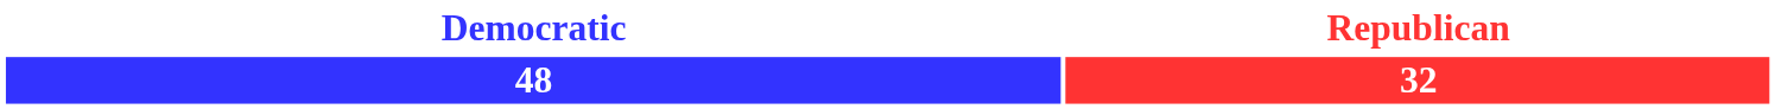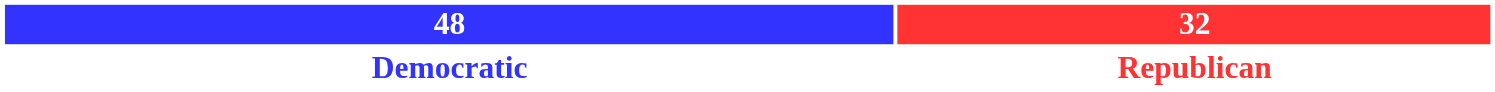 <table style="width:60%">
 <tr>
 <td scope="row" colspan="2" style="text-align:center"></td>
 </tr>
 <tr>
+<td scope="row" style="background:#3333FF; width:60%; text-align:center; color:white"><strong>48</strong></td>
+<td style="background:#FF3333; width:40%; text-align:center; color:white"><strong>32</strong></td>
+</tr>
+<tr>
 <td scope="row" style="text-align:center; color:#3333FF"><strong>Democratic</strong></td>
 <td style="text-align:center; color:#FF3333"><strong>Republican</strong></td>
 </tr>
-<tr>
-<td scope="row" style="background:#3333FF; width:60%; text-align:center; color:white"><strong>48</strong></td>
-<td style="background:#FF3333; width:40%; text-align:center; color:white"><strong>32</strong></td>
-</tr>
 </table>
